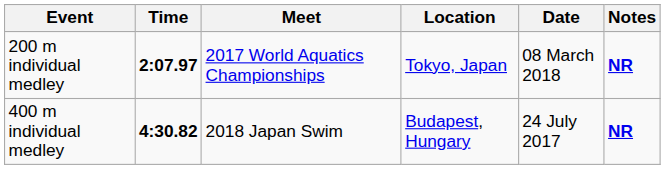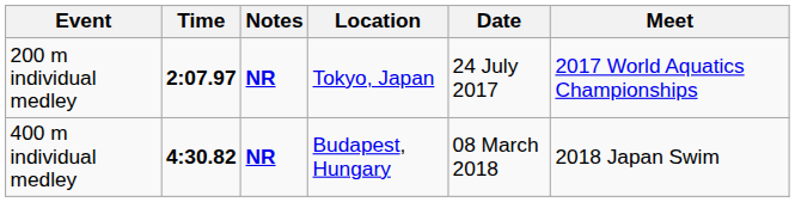 <table class="wikitable">
 <tr>
 <th>Event</th>
 <th>Time</th>
-<th>Meet</th>
+<th>Notes</th>
 <th>Location</th>
 <th>Date</th>
-<th>Notes</th>
+<th>Meet</th>
 </tr>
 <tr>
 <td>200 m individual medley</td>
 <td style="text-align:center;"><strong>2:07.97</strong></td>
+<td><a href='#'><strong>NR</strong></a></td>
+<td><a href='#'>Tokyo, Japan</a></td>
+<td>24 July 2017</td>
 <td><a href='#'>2017 World Aquatics Championships</a></td>
-<td><a href='#'>Tokyo, Japan</a></td>
-<td>08 March 2018</td>
-<td><a href='#'><strong>NR</strong></a></td>
 </tr>
 <tr>
 <td>400 m individual medley</td>
 <td style="text-align:center;"><strong>4:30.82</strong></td>
+<td><a href='#'><strong>NR</strong></a></td>
+<td><a href='#'>Budapest</a>, <a href='#'>Hungary</a></td>
+<td>08 March 2018</td>
 <td>2018 Japan Swim</td>
-<td><a href='#'>Budapest</a>, <a href='#'>Hungary</a></td>
-<td>24 July 2017</td>
-<td><a href='#'><strong>NR</strong></a></td>
 </tr>
 </table>
